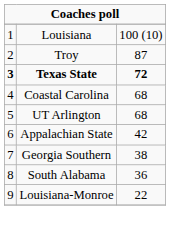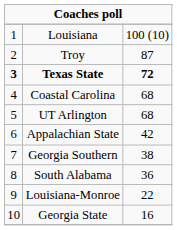 <table class="wikitable">
 <tr align="center">
 <td align="center" Colspan="3"><strong>Coaches poll</strong></td>
 </tr>
 <tr align="center">
 </tr>
 <tr align="center">
 <td>1</td>
 <td>Louisiana</td>
 <td>100 (10)</td>
 </tr>
 <tr align="center">
 <td>2</td>
 <td>Troy</td>
 <td>87</td>
 </tr>
 <tr align="center">
 <td><strong>3</strong></td>
 <td><strong>Texas State</strong></td>
 <td><strong>72</strong></td>
 </tr>
 <tr align="center">
 <td>4</td>
 <td>Coastal Carolina</td>
 <td>68</td>
 </tr>
 <tr align="center">
 <td>5</td>
 <td>UT Arlington</td>
 <td>68</td>
 </tr>
 <tr align="center">
 <td>6</td>
 <td>Appalachian State</td>
 <td>42</td>
 </tr>
 <tr align="center">
 <td>7</td>
 <td>Georgia Southern</td>
 <td>38</td>
 </tr>
 <tr align="center">
 <td>8</td>
 <td>South Alabama</td>
 <td>36</td>
 </tr>
 <tr align="center">
 <td>9</td>
 <td>Louisiana-Monroe</td>
 <td>22</td>
 </tr>
 <tr align="center">
+<td>10</td>
+<td>Georgia State</td>
+<td>16</td>
+</tr>
+<tr align="center">
 </tr>
 </table>
